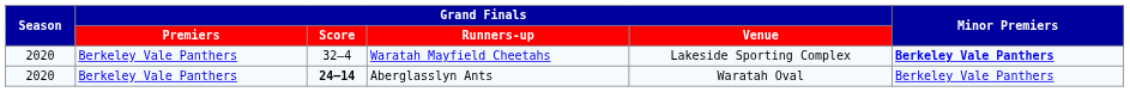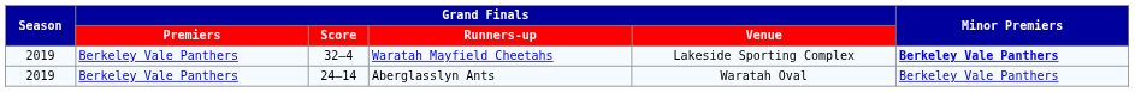 <table border="1" cellpadding="3" cellspacing="0" style="border-collapse:collapse; width:96%;">
 <tr style="background:#00009d;">
 <th rowspan=2 style="color:#FFFFFF;" "width:10%;">Season</th>
 <th colspan=4 style="color:#FFFFFF;">Grand Finals</th>
 <th rowspan=2 style="color:#FFFFFF;" "width:20%;">Minor Premiers</th>
 </tr>
 <tr style="background:#FF0000;">
 <th style="color:#FFFFFF;" "width:10%;">Premiers</th>
 <th style="color:#FFFFFF;" "width:6%;">Score</th>
 <th style="color:#FFFFFF;" "width:10%;">Runners-up</th>
 <th style="color:#FFFFFF;" "width:20%;">Venue</th>
 </tr>
 <tr align=center bgcolor=#F5FAFF>
-<td>2020</td>
+<td>2019</td>
 <td align=left> <a href='#'>Berkeley Vale Panthers</a></td>
 <td>32–4</td>
 <td align=left> <a href='#'>Waratah Mayfield Cheetahs</a></td>
 <td>Lakeside Sporting Complex</td>
 <td align=left><strong> <a href='#'>Berkeley Vale Panthers</a></strong></td>
 </tr>
 <tr align=center bgcolor=#F5FAFF>
-<td>2020</td>
+<td>2019</td>
 <td align=left> <a href='#'>Berkeley Vale Panthers</a></td>
-<td><strong>24–14</strong></td>
+<td>24–14</td>
 <td align=left> Aberglasslyn Ants</td>
 <td>Waratah Oval</td>
 <td align=left> <a href='#'>Berkeley Vale Panthers</a></td>
 </tr>
 </table>
